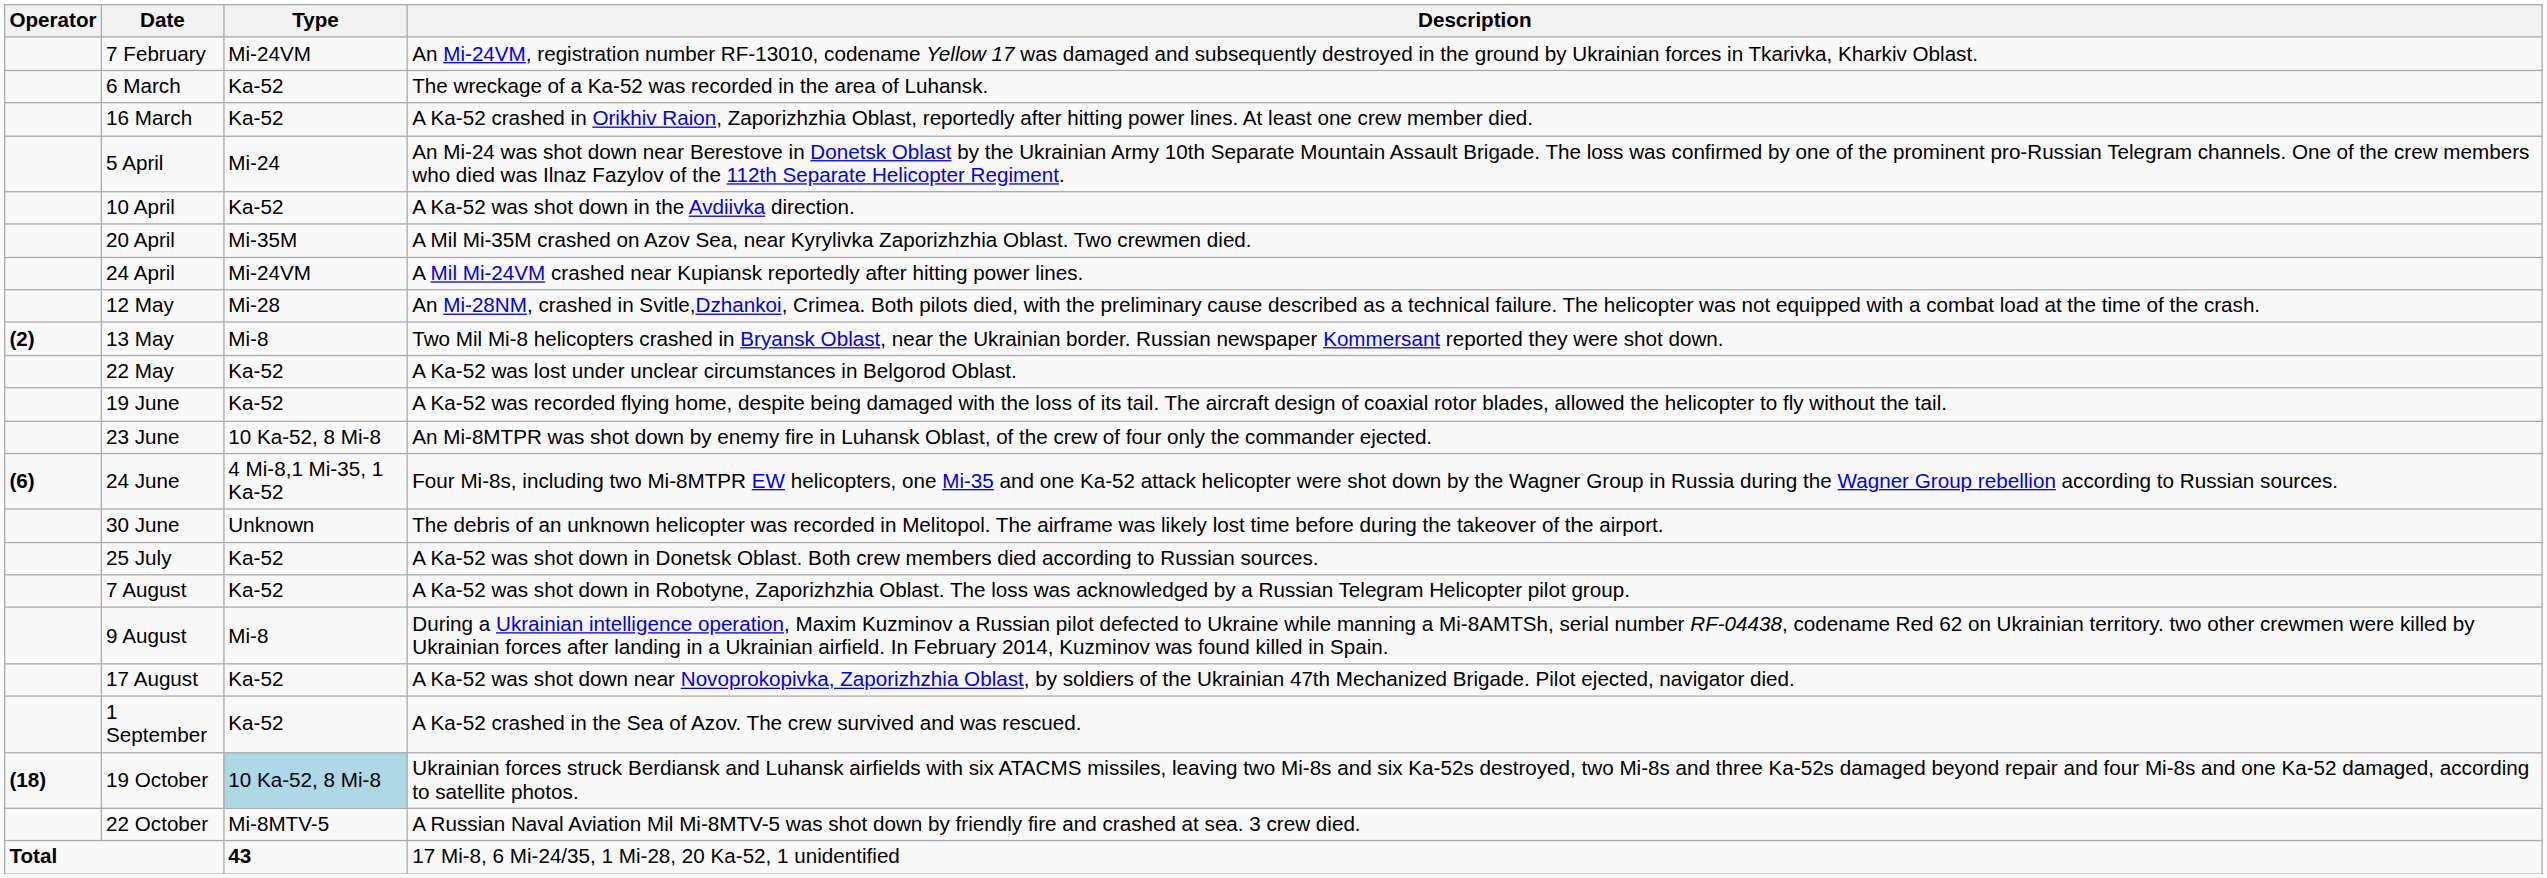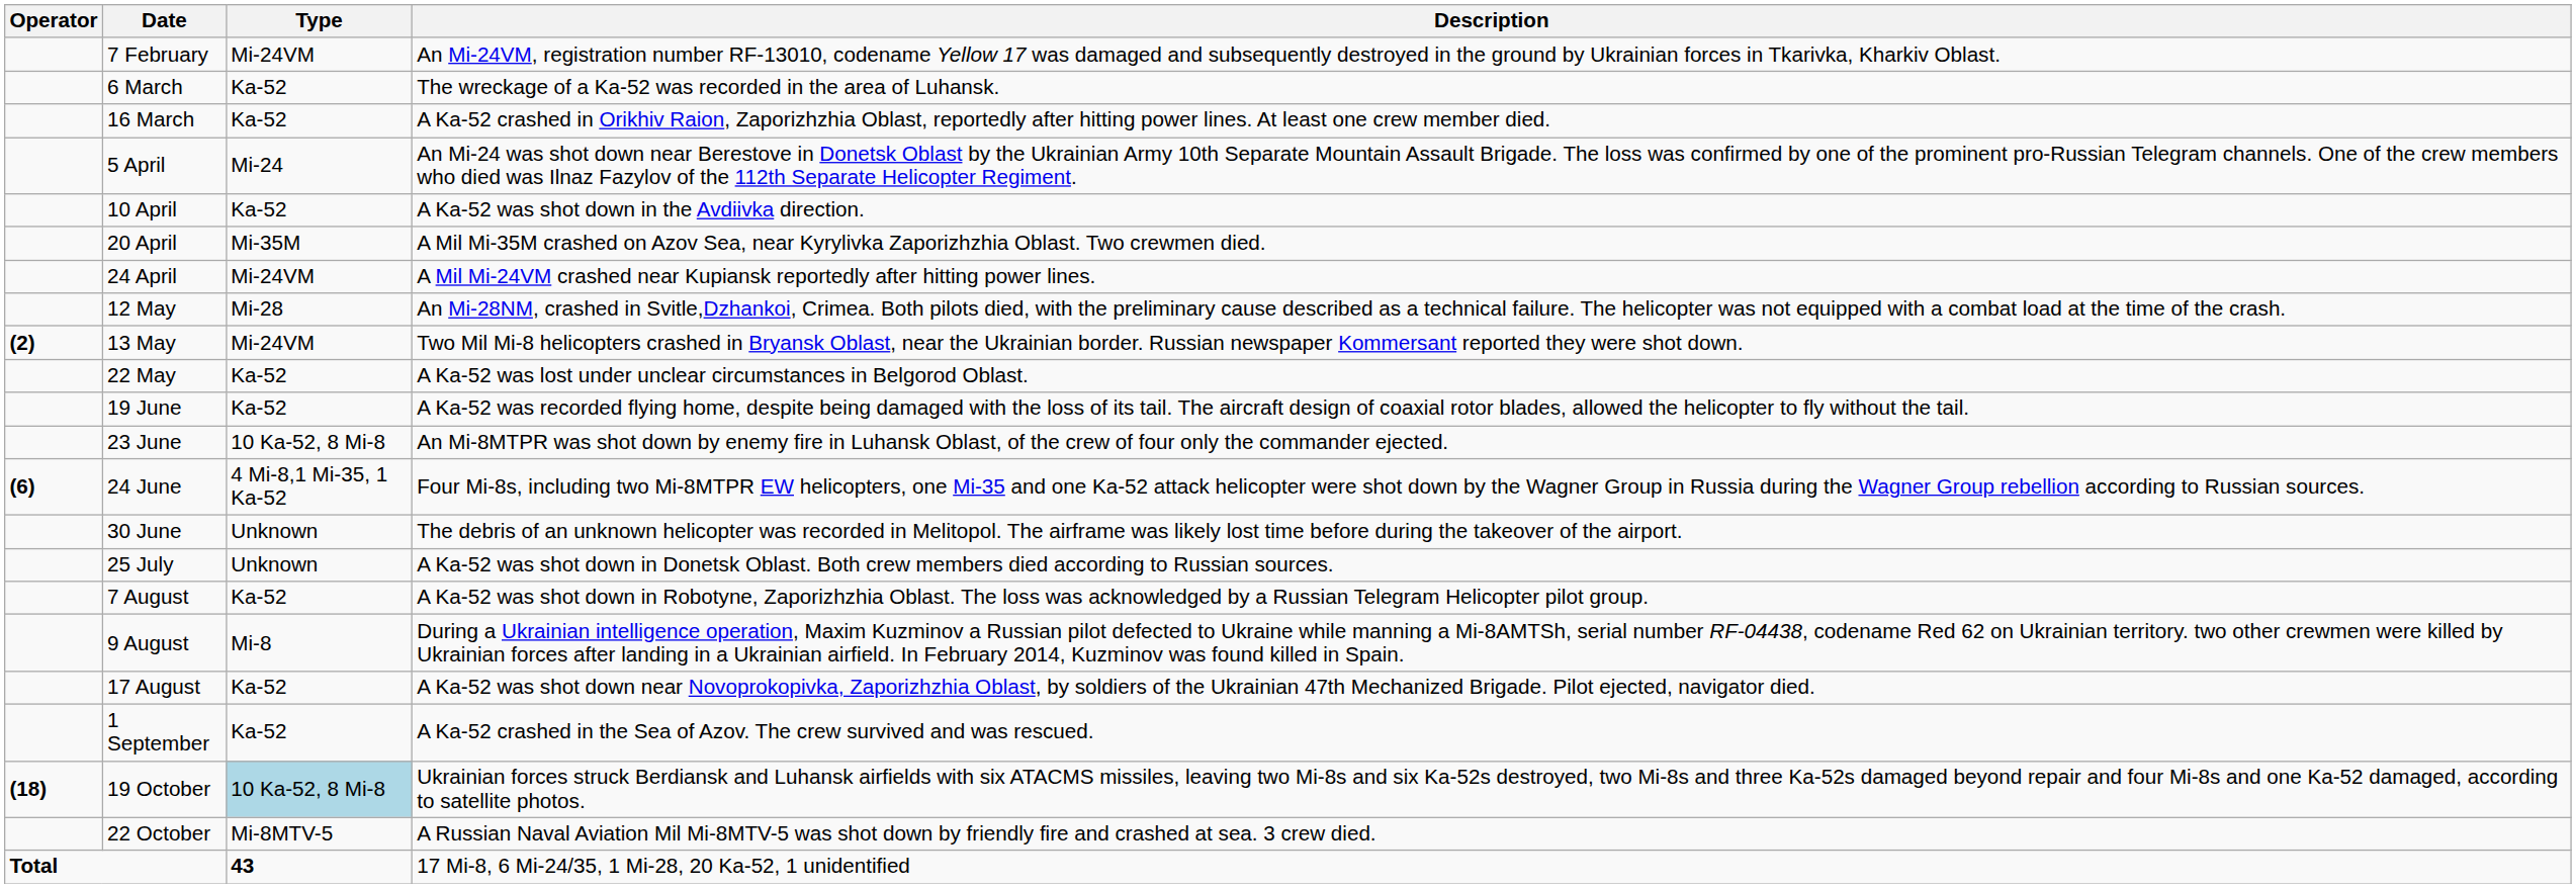 <table class="wikitable">
 <tr>
 <th>Operator</th>
 <th>Date</th>
 <th>Type</th>
 <th>Description</th>
 </tr>
 <tr>
 <td></td>
 <td>7 February</td>
 <td>Mi-24VM</td>
 <td>An <a href='#'>Mi-24VM</a>, registration number RF-13010, codename <em>Yellow 17</em> was damaged and subsequently destroyed in the ground by Ukrainian forces in Tkarivka, Kharkiv Oblast.</td>
 </tr>
 <tr>
 <td></td>
 <td>6 March</td>
 <td>Ka-52</td>
 <td>The wreckage of a Ka-52 was recorded in the area of Luhansk.</td>
 </tr>
 <tr>
 <td></td>
 <td>16 March</td>
 <td>Ka-52</td>
 <td>A Ka-52 crashed in <a href='#'>Orikhiv Raion</a>, Zaporizhzhia Oblast, reportedly after hitting power lines. At least one crew member died.</td>
 </tr>
 <tr>
 <td></td>
 <td>5 April</td>
 <td>Mi-24</td>
 <td>An Mi-24 was shot down near Berestove in <a href='#'>Donetsk Oblast</a> by the Ukrainian Army 10th Separate Mountain Assault Brigade. The loss was confirmed by one of the prominent pro-Russian Telegram channels. One of the crew members who died was Ilnaz Fazylov of the <a href='#'>112th Separate Helicopter Regiment</a>.</td>
 </tr>
 <tr>
 <td></td>
 <td>10 April</td>
 <td>Ka-52</td>
 <td>A Ka-52 was shot down in the <a href='#'>Avdiivka</a> direction.</td>
 </tr>
 <tr>
 <td></td>
 <td>20 April</td>
 <td>Mi-35M</td>
 <td>A Mil Mi-35M crashed on Azov Sea, near Kyrylivka Zaporizhzhia Oblast. Two crewmen died.</td>
 </tr>
 <tr>
 <td></td>
 <td>24 April</td>
 <td>Mi-24VM</td>
 <td>A <a href='#'>Mil Mi-24VM</a> crashed near Kupiansk reportedly after hitting power lines.</td>
 </tr>
 <tr>
 <td></td>
 <td>12 May</td>
 <td>Mi-28</td>
 <td>An <a href='#'>Mi-28NM</a>, crashed in Svitle,<a href='#'>Dzhankoi</a>, Crimea. Both pilots died, with the preliminary cause described as a technical failure. The helicopter was not equipped with a combat load at the time of the crash.</td>
 </tr>
 <tr>
 <td> <strong>(2)</strong></td>
 <td>13 May</td>
-<td>Mi-8</td>
+<td>Mi-24VM</td>
 <td>Two Mil Mi-8 helicopters crashed in <a href='#'>Bryansk Oblast</a>, near the Ukrainian border. Russian newspaper <a href='#'>Kommersant</a> reported they were shot down.</td>
 </tr>
 <tr>
 <td></td>
 <td>22 May</td>
 <td>Ka-52</td>
 <td>A Ka-52 was lost under unclear circumstances in Belgorod Oblast.</td>
 </tr>
 <tr>
 <td></td>
 <td>19 June</td>
 <td>Ka-52</td>
 <td>A Ka-52 was recorded flying home, despite being damaged with the loss of its tail. The aircraft design of coaxial rotor blades, allowed the helicopter to fly without the tail.</td>
 </tr>
 <tr>
 <td></td>
 <td>23 June</td>
 <td>10 Ka-52, 8 Mi-8</td>
 <td>An Mi-8MTPR was shot down by enemy fire in Luhansk Oblast, of the crew of four only the commander ejected.</td>
 </tr>
 <tr>
 <td> <strong>(6)</strong></td>
 <td>24 June</td>
 <td>4 Mi-8,1 Mi-35, 1 Ka-52</td>
 <td>Four Mi-8s, including two Mi-8MTPR <a href='#'>EW</a> helicopters, one <a href='#'>Mi-35</a> and one Ka-52 attack helicopter were shot down by the Wagner Group in Russia during the <a href='#'>Wagner Group rebellion</a> according to Russian sources.</td>
 </tr>
 <tr>
 <td></td>
 <td>30 June</td>
 <td>Unknown</td>
 <td>The debris of an unknown helicopter was recorded in Melitopol. The airframe was likely lost time before during the takeover of the airport.</td>
 </tr>
 <tr>
 <td></td>
 <td>25 July</td>
-<td>Ka-52</td>
+<td>Unknown</td>
 <td>A Ka-52 was shot down in Donetsk Oblast. Both crew members died according to Russian sources.</td>
 </tr>
 <tr>
 <td></td>
 <td>7 August</td>
 <td>Ka-52</td>
 <td>A Ka-52 was shot down in Robotyne, Zaporizhzhia Oblast. The loss was acknowledged by a Russian Telegram Helicopter pilot group.</td>
 </tr>
 <tr>
 <td></td>
 <td>9 August</td>
 <td>Mi-8</td>
 <td>During a <a href='#'>Ukrainian intelligence operation</a>, Maxim Kuzminov a Russian pilot defected to Ukraine while manning a Mi-8AMTSh, serial number <em>RF-04438</em>, codename Red 62 on Ukrainian territory. two other crewmen were killed by Ukrainian forces after landing in a Ukrainian airfield. In February 2014, Kuzminov was found killed in Spain.</td>
 </tr>
 <tr>
 <td></td>
 <td>17 August</td>
 <td>Ka-52</td>
 <td>A Ka-52 was shot down near <a href='#'>Novoprokopivka, Zaporizhzhia Oblast</a>, by soldiers of the Ukrainian 47th Mechanized Brigade. Pilot ejected, navigator died.</td>
 </tr>
 <tr>
 <td></td>
 <td>1 September</td>
 <td>Ka-52</td>
 <td>A Ka-52 crashed in the Sea of Azov. The crew survived and was rescued.</td>
 </tr>
 <tr>
 <td> <strong>(18)</strong></td>
 <td>19 October</td>
 <td style="background: lightblue;">10 Ka-52, 8 Mi-8</td>
 <td>Ukrainian forces struck Berdiansk and Luhansk airfields with six ATACMS missiles, leaving two Mi-8s and six Ka-52s destroyed, two Mi-8s and three Ka-52s damaged beyond repair and four Mi-8s and one Ka-52 damaged, according to satellite photos.</td>
 </tr>
 <tr>
 <td></td>
 <td>22 October</td>
 <td>Mi-8MTV-5</td>
 <td>A Russian Naval Aviation Mil Mi-8MTV-5 was shot down by friendly fire and crashed at sea. 3 crew died.</td>
 </tr>
 <tr>
 <td colspan="2"><strong>Total</strong></td>
 <td><strong>43</strong></td>
 <td>17 Mi-8, 6 Mi-24/35, 1 Mi-28, 20 Ka-52, 1 unidentified</td>
 </tr>
 </table>
